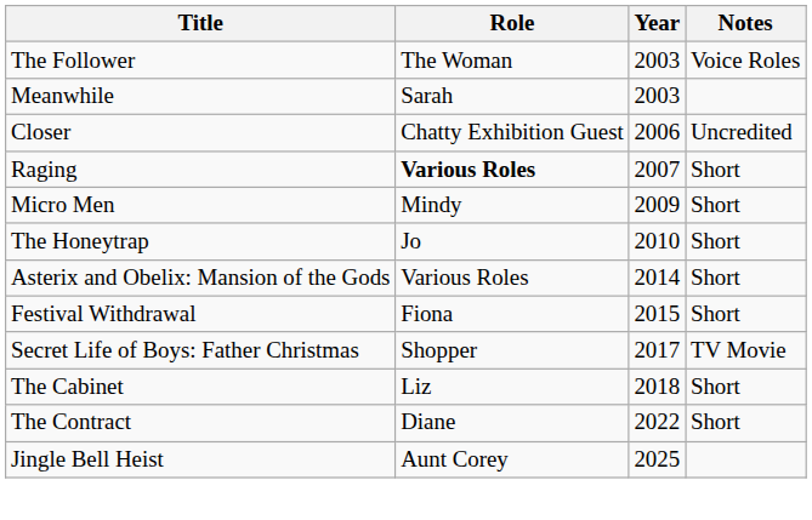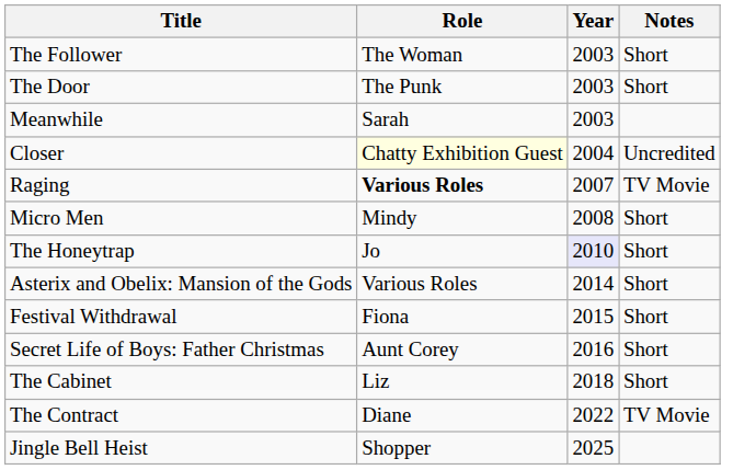 <table class="wikitable">
 <tr>
 <th>Title</th>
 <th>Role</th>
 <th>Year</th>
 <th>Notes</th>
 </tr>
 <tr>
 <td>The Follower</td>
 <td>The Woman</td>
 <td>2003</td>
-<td>Voice Roles</td>
+<td>Short</td>
+</tr>
+<tr>
+<td>The Door</td>
+<td>The Punk</td>
+<td>2003</td>
+<td>Short</td>
 </tr>
 <tr>
 <td>Meanwhile</td>
 <td>Sarah</td>
 <td>2003</td>
 <td></td>
 </tr>
 <tr>
 <td>Closer</td>
-<td>Chatty Exhibition Guest</td>
-<td>2006</td>
+<td style="background: lightyellow;">Chatty Exhibition Guest</td>
+<td>2004</td>
 <td>Uncredited</td>
 </tr>
 <tr>
 <td>Raging</td>
 <td><strong>Various Roles</strong></td>
 <td>2007</td>
-<td>Short</td>
+<td>TV Movie</td>
 </tr>
 <tr>
 <td>Micro Men</td>
 <td>Mindy</td>
-<td>2009</td>
+<td>2008</td>
 <td>Short</td>
 </tr>
 <tr>
 <td>The Honeytrap</td>
 <td>Jo</td>
-<td>2010</td>
+<td style="background: lavender;">2010</td>
 <td>Short</td>
 </tr>
 <tr>
 <td>Asterix and Obelix: Mansion of the Gods</td>
 <td>Various Roles</td>
 <td>2014</td>
 <td>Short</td>
 </tr>
 <tr>
 <td>Festival Withdrawal</td>
 <td>Fiona</td>
 <td>2015</td>
 <td>Short</td>
 </tr>
 <tr>
 <td>Secret Life of Boys: Father Christmas</td>
-<td>Shopper</td>
-<td>2017</td>
-<td>TV Movie</td>
+<td>Aunt Corey</td>
+<td>2016</td>
+<td>Short</td>
 </tr>
 <tr>
 <td>The Cabinet</td>
 <td>Liz</td>
 <td>2018</td>
 <td>Short</td>
 </tr>
 <tr>
 <td>The Contract</td>
 <td>Diane</td>
 <td>2022</td>
-<td>Short</td>
+<td>TV Movie</td>
 </tr>
 <tr>
 <td>Jingle Bell Heist</td>
-<td>Aunt Corey</td>
+<td>Shopper</td>
 <td>2025</td>
 <td></td>
 </tr>
 </table>
